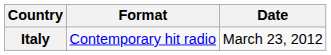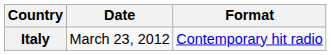 <table class="wikitable plainrowheaders">
 <tr>
 <th scope="col">Country</th>
+<th scope="col">Date</th>
 <th scope="col">Format</th>
-<th scope="col">Date</th>
 </tr>
 <tr>
 <th scope="row">Italy</th>
+<td>March 23, 2012</td>
 <td><a href='#'>Contemporary hit radio</a></td>
-<td>March 23, 2012</td>
 </tr>
 </table>
